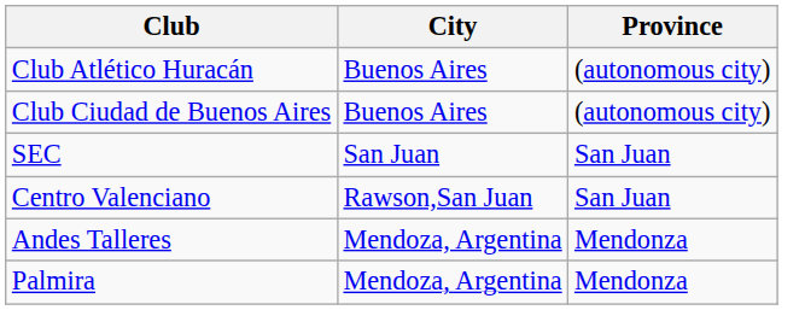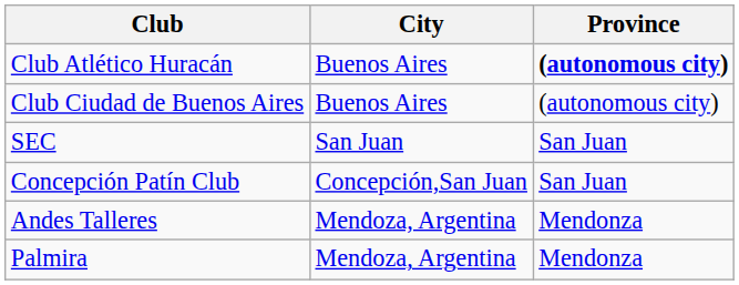 <table class="wikitable sortable">
 <tr>
 <th>Club</th>
 <th>City</th>
 <th>Province</th>
 </tr>
 <tr>
 <td><a href='#'>Club Atlético Huracán</a></td>
 <td><a href='#'>Buenos Aires</a></td>
-<td>(<a href='#'>autonomous city</a>)</td>
+<td><strong>(<a href='#'>autonomous city</a>)</strong></td>
 </tr>
 <tr>
 <td><a href='#'>Club Ciudad de Buenos Aires</a></td>
 <td><a href='#'>Buenos Aires</a></td>
 <td>(<a href='#'>autonomous city</a>)</td>
 </tr>
 <tr>
 <td><a href='#'>SEC</a></td>
 <td><a href='#'>San Juan</a></td>
 <td><a href='#'>San Juan</a></td>
 </tr>
 <tr>
-<td><a href='#'>Centro Valenciano</a></td>
-<td><a href='#'>Rawson,San Juan</a></td>
+<td><a href='#'>Concepción Patín Club</a></td>
+<td><a href='#'>Concepción,San Juan</a></td>
 <td><a href='#'>San Juan</a></td>
 </tr>
 <tr>
 <td><a href='#'>Andes Talleres</a></td>
 <td><a href='#'>Mendoza, Argentina</a></td>
 <td><a href='#'>Mendonza</a></td>
 </tr>
 <tr>
 <td><a href='#'>Palmira</a></td>
 <td><a href='#'>Mendoza, Argentina</a></td>
 <td><a href='#'>Mendonza</a></td>
 </tr>
 </table>
